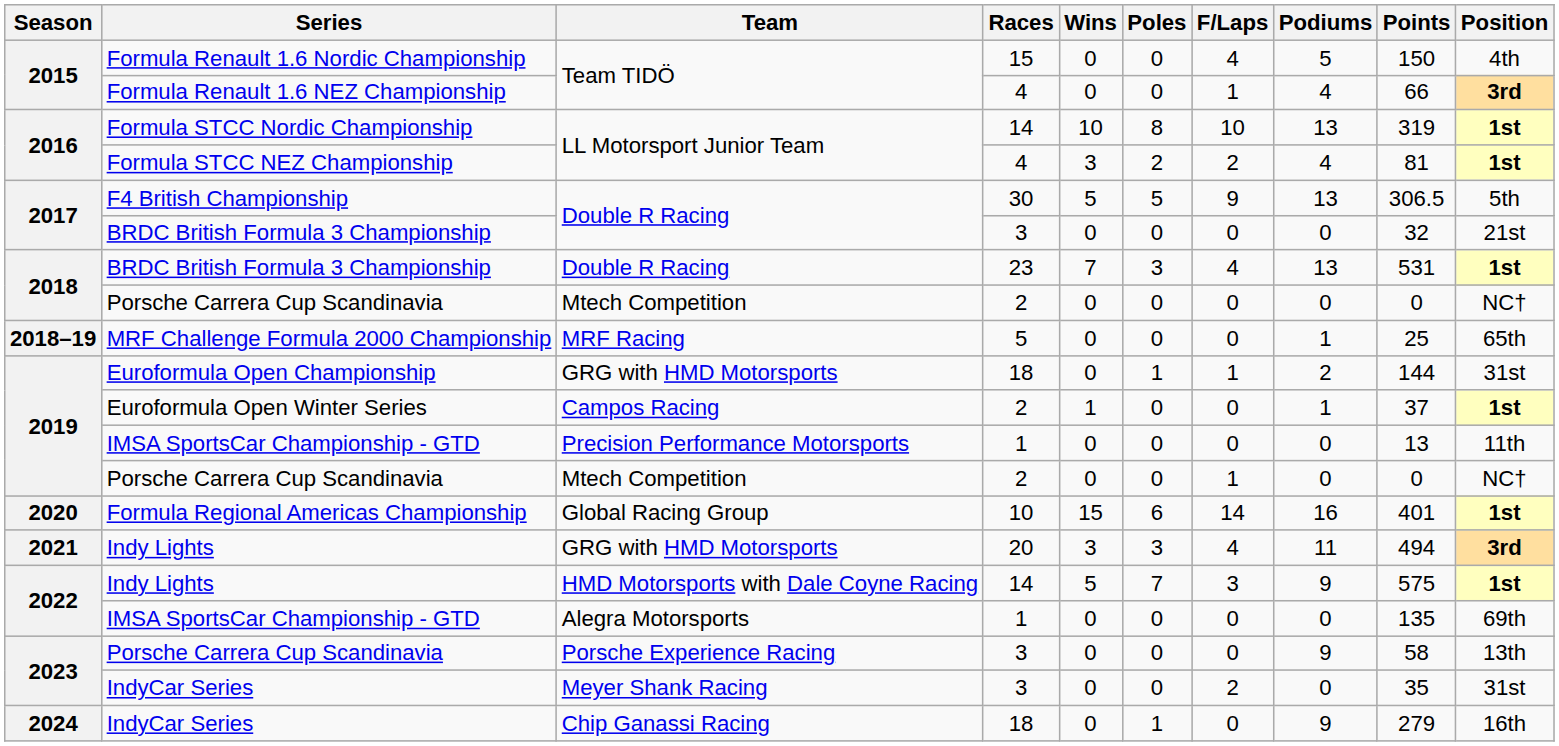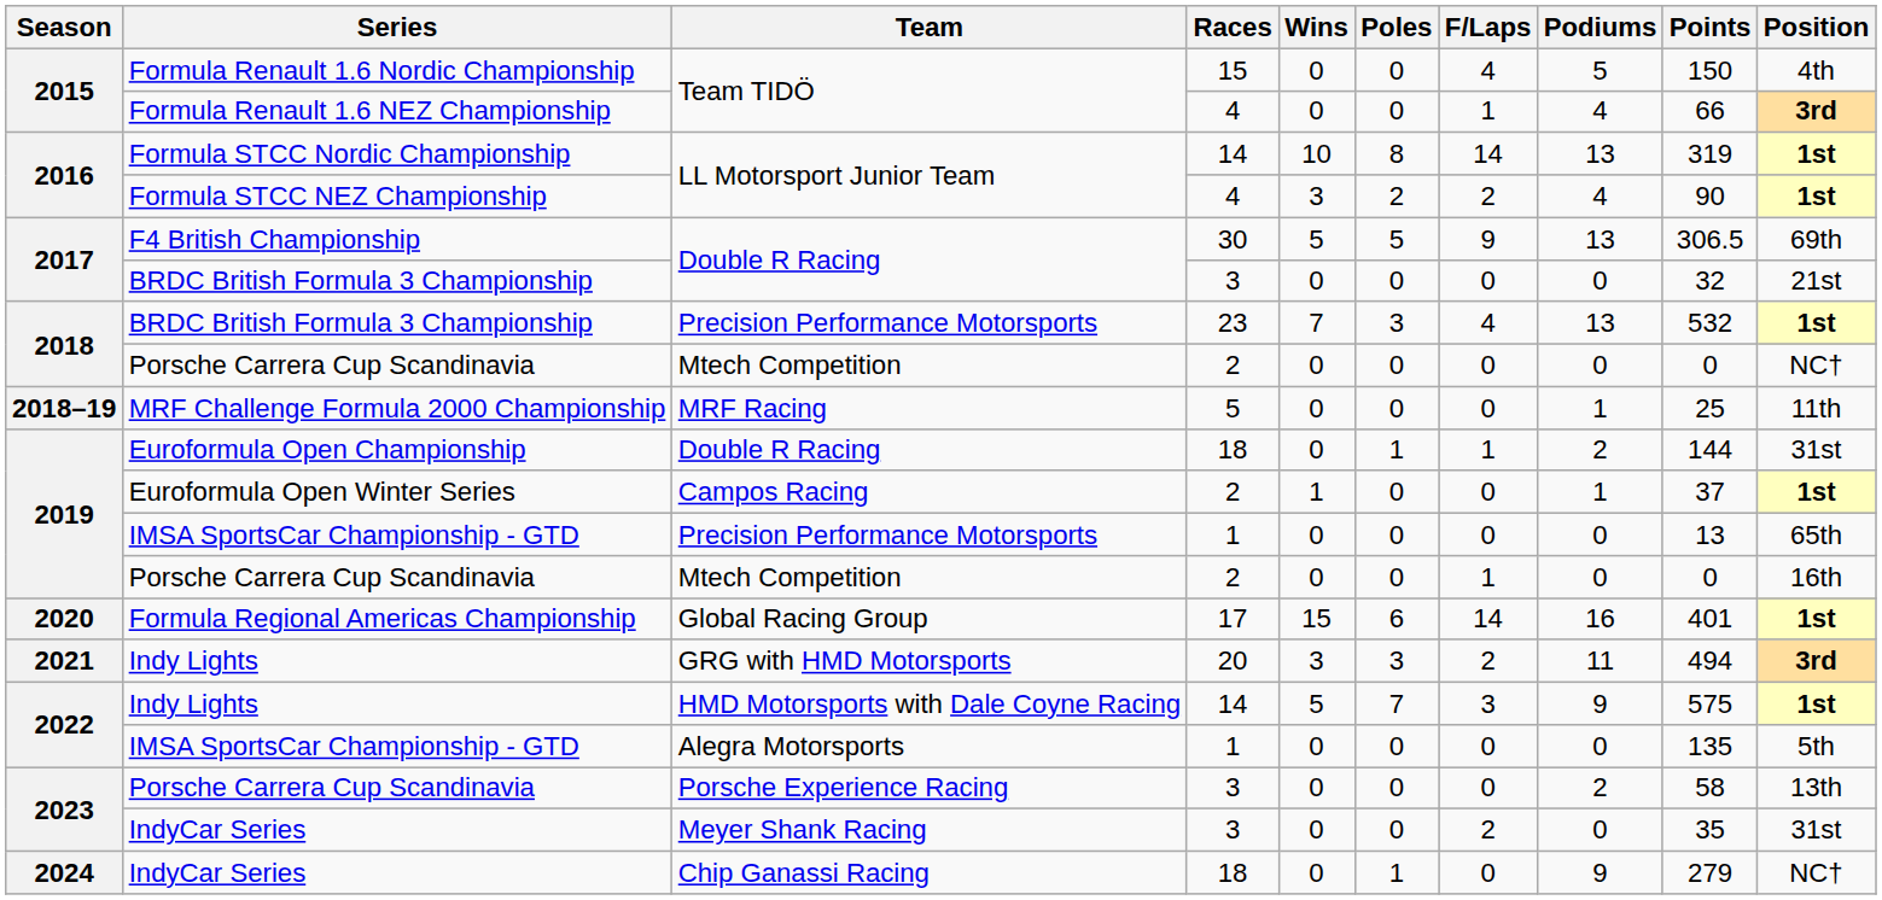 <table class="wikitable" style="font-size: 90%; text-align:center">
 <tr>
 <th>Season</th>
 <th>Series</th>
 <th>Team</th>
 <th>Races</th>
 <th>Wins</th>
 <th>Poles</th>
 <th>F/Laps</th>
 <th>Podiums</th>
 <th>Points</th>
 <th>Position</th>
 </tr>
 <tr>
 <th rowspan=2>2015</th>
 <td align=left><a href='#'>Formula Renault 1.6 Nordic Championship</a></td>
 <td rowspan=2 align=left>Team TIDÖ</td>
 <td>15</td>
 <td>0</td>
 <td>0</td>
 <td>4</td>
 <td>5</td>
 <td>150</td>
 <td>4th</td>
 </tr>
 <tr>
 <td align=left><a href='#'>Formula Renault 1.6 NEZ Championship</a></td>
 <td>4</td>
 <td>0</td>
 <td>0</td>
 <td>1</td>
 <td>4</td>
 <td>66</td>
 <td style="background:#FFDF9F;"><strong>3rd</strong></td>
 </tr>
 <tr>
 <th rowspan=2>2016</th>
 <td align=left><a href='#'>Formula STCC Nordic Championship</a></td>
 <td rowspan=2 align=left>LL Motorsport Junior Team</td>
 <td>14</td>
 <td>10</td>
 <td>8</td>
-<td>10</td>
+<td>14</td>
 <td>13</td>
 <td>319</td>
 <td style="background:#FFFFBF;"><strong>1st</strong></td>
 </tr>
 <tr>
 <td align=left><a href='#'>Formula STCC NEZ Championship</a></td>
 <td>4</td>
 <td>3</td>
 <td>2</td>
 <td>2</td>
 <td>4</td>
-<td>81</td>
+<td>90</td>
 <td style="background:#FFFFBF;"><strong>1st</strong></td>
 </tr>
 <tr>
 <th rowspan=2>2017</th>
 <td align=left><a href='#'>F4 British Championship</a></td>
 <td rowspan="2" align="left"><a href='#'>Double R Racing</a></td>
 <td>30</td>
 <td>5</td>
 <td>5</td>
 <td>9</td>
 <td>13</td>
 <td>306.5</td>
-<td>5th</td>
+<td>69th</td>
 </tr>
 <tr>
 <td align=left><a href='#'>BRDC British Formula 3 Championship</a></td>
 <td>3</td>
 <td>0</td>
 <td>0</td>
 <td>0</td>
 <td>0</td>
 <td>32</td>
 <td>21st</td>
 </tr>
 <tr>
 <th rowspan="2">2018</th>
 <td align=left><a href='#'>BRDC British Formula 3 Championship</a></td>
-<td align=left><a href='#'>Double R Racing</a></td>
+<td align=left><a href='#'>Precision Performance Motorsports</a></td>
 <td>23</td>
 <td>7</td>
 <td>3</td>
 <td>4</td>
 <td>13</td>
-<td>531</td>
+<td>532</td>
 <td style="background:#FFFFBF;"><strong>1st</strong></td>
 </tr>
 <tr>
 <td align=left>Porsche Carrera Cup Scandinavia</td>
 <td align=left>Mtech Competition</td>
 <td>2</td>
 <td>0</td>
 <td>0</td>
 <td>0</td>
 <td>0</td>
 <td>0</td>
 <td>NC†</td>
 </tr>
 <tr>
 <th>2018–19</th>
 <td align=left><a href='#'>MRF Challenge Formula 2000 Championship</a></td>
 <td align=left><a href='#'>MRF Racing</a></td>
 <td>5</td>
 <td>0</td>
 <td>0</td>
 <td>0</td>
 <td>1</td>
 <td>25</td>
-<td>65th</td>
+<td>11th</td>
 </tr>
 <tr>
 <th rowspan="4">2019</th>
 <td align=left><a href='#'>Euroformula Open Championship</a></td>
-<td align=left>GRG with <a href='#'>HMD Motorsports</a></td>
+<td align=left><a href='#'>Double R Racing</a></td>
 <td>18</td>
 <td>0</td>
 <td>1</td>
 <td>1</td>
 <td>2</td>
 <td>144</td>
 <td>31st</td>
 </tr>
 <tr>
 <td align=left>Euroformula Open Winter Series</td>
 <td align=left><a href='#'>Campos Racing</a></td>
 <td>2</td>
 <td>1</td>
 <td>0</td>
 <td>0</td>
 <td>1</td>
 <td>37</td>
 <td style="background:#FFFFBF;"><strong>1st</strong></td>
 </tr>
 <tr>
 <td align=left><a href='#'>IMSA SportsCar Championship - GTD</a></td>
 <td align=left><a href='#'>Precision Performance Motorsports</a></td>
 <td>1</td>
 <td>0</td>
 <td>0</td>
 <td>0</td>
 <td>0</td>
 <td>13</td>
-<td>11th</td>
+<td>65th</td>
 </tr>
 <tr>
 <td align=left>Porsche Carrera Cup Scandinavia</td>
 <td align=left>Mtech Competition</td>
 <td>2</td>
 <td>0</td>
 <td>0</td>
 <td>1</td>
 <td>0</td>
 <td>0</td>
-<td>NC†</td>
+<td>16th</td>
 </tr>
 <tr>
 <th>2020</th>
 <td align=left><a href='#'>Formula Regional Americas Championship</a></td>
 <td align=left>Global Racing Group</td>
-<td>10</td>
+<td>17</td>
 <td>15</td>
 <td>6</td>
 <td>14</td>
 <td>16</td>
 <td>401</td>
 <td style="background:#FFFFBF;"><strong>1st</strong></td>
 </tr>
 <tr>
 <th>2021</th>
 <td align=left><a href='#'>Indy Lights</a></td>
 <td align=left>GRG with <a href='#'>HMD Motorsports</a></td>
 <td>20</td>
 <td>3</td>
 <td>3</td>
-<td>4</td>
+<td>2</td>
 <td>11</td>
 <td>494</td>
 <td style="background:#FFDF9F;"><strong>3rd</strong></td>
 </tr>
 <tr>
 <th rowspan=2>2022</th>
 <td align=left><a href='#'>Indy Lights</a></td>
 <td align=left><a href='#'>HMD Motorsports</a> with <a href='#'>Dale Coyne Racing</a></td>
 <td>14</td>
 <td>5</td>
 <td>7</td>
 <td>3</td>
 <td>9</td>
 <td>575</td>
 <td style="background:#FFFFBF;"><strong>1st</strong></td>
 </tr>
 <tr>
 <td align="left"><a href='#'>IMSA SportsCar Championship - GTD</a></td>
 <td align="left">Alegra Motorsports</td>
 <td>1</td>
 <td>0</td>
 <td>0</td>
 <td>0</td>
 <td>0</td>
 <td>135</td>
-<td>69th</td>
+<td>5th</td>
 </tr>
 <tr>
 <th rowspan="2">2023</th>
 <td align=left><a href='#'>Porsche Carrera Cup Scandinavia</a></td>
 <td align=left><a href='#'>Porsche Experience Racing</a></td>
 <td>3</td>
 <td>0</td>
 <td>0</td>
 <td>0</td>
-<td>9</td>
+<td>2</td>
 <td>58</td>
 <td>13th</td>
 </tr>
 <tr>
 <td align=left><a href='#'>IndyCar Series</a></td>
 <td align=left><a href='#'>Meyer Shank Racing</a></td>
 <td>3</td>
 <td>0</td>
 <td>0</td>
 <td>2</td>
 <td>0</td>
 <td>35</td>
 <td>31st</td>
 </tr>
 <tr>
 <th>2024</th>
 <td align=left><a href='#'>IndyCar Series</a></td>
 <td align=left><a href='#'>Chip Ganassi Racing</a></td>
 <td>18</td>
 <td>0</td>
 <td>1</td>
 <td>0</td>
 <td>9</td>
 <td>279</td>
-<td>16th</td>
+<td>NC†</td>
 </tr>
 </table>
